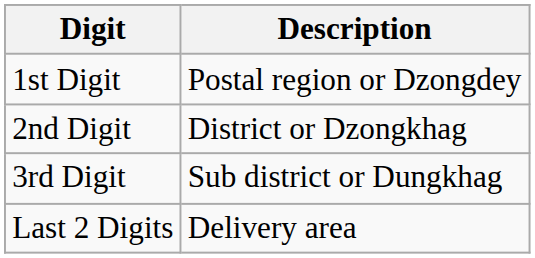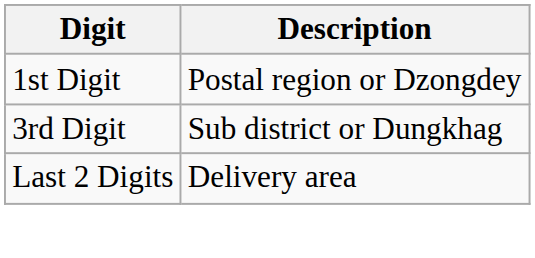 <table class="wikitable">
 <tr>
 <th>Digit</th>
 <th>Description</th>
 </tr>
 <tr>
 <td>1st Digit</td>
 <td>Postal region or Dzongdey</td>
 </tr>
 <tr>
-<td>2nd Digit</td>
-<td>District or Dzongkhag</td>
-</tr>
-<tr>
 <td>3rd Digit</td>
 <td>Sub district or Dungkhag</td>
 </tr>
 <tr>
 <td>Last 2 Digits</td>
 <td>Delivery area</td>
 </tr>
 </table>
